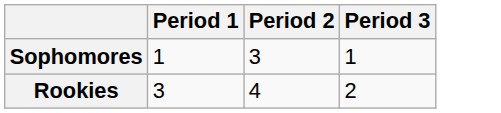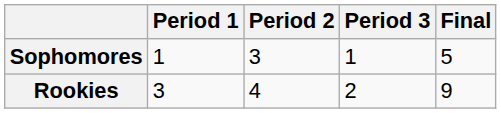 <table class="wikitable">
 <tr>
 <th></th>
 <th>Period 1</th>
 <th>Period 2</th>
 <th>Period 3</th>
+<th>Final</th>
 </tr>
 <tr>
 <th>Sophomores</th>
 <td>1</td>
 <td>3</td>
 <td>1</td>
+<td>5</td>
 </tr>
 <tr>
 <th>Rookies</th>
 <td>3</td>
 <td>4</td>
 <td>2</td>
+<td>9</td>
 </tr>
 </table>
